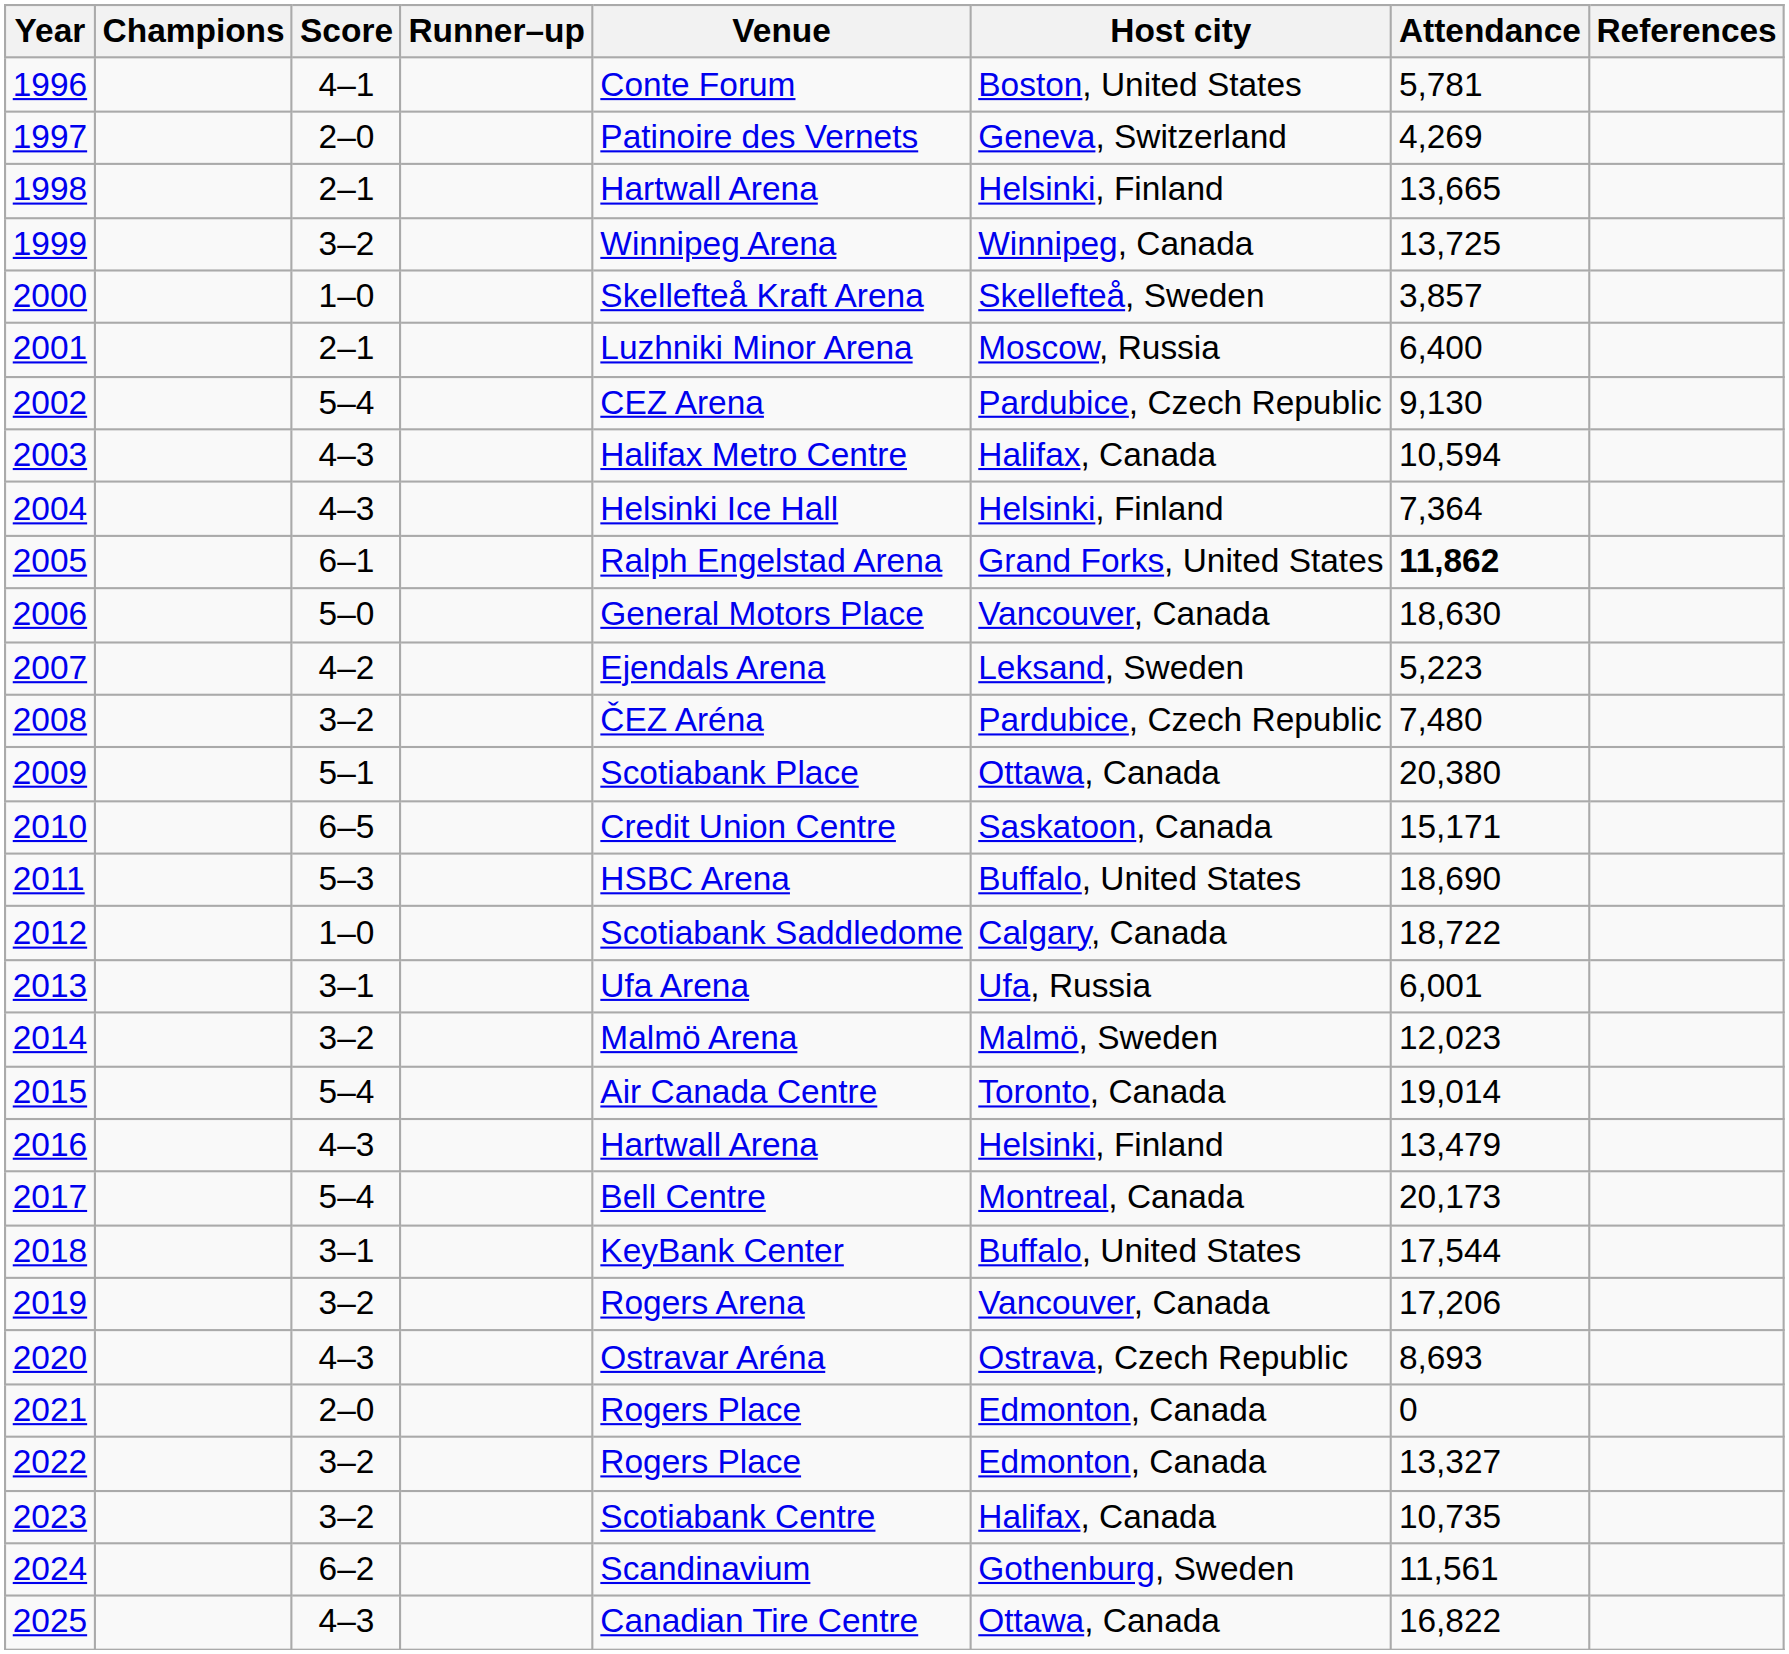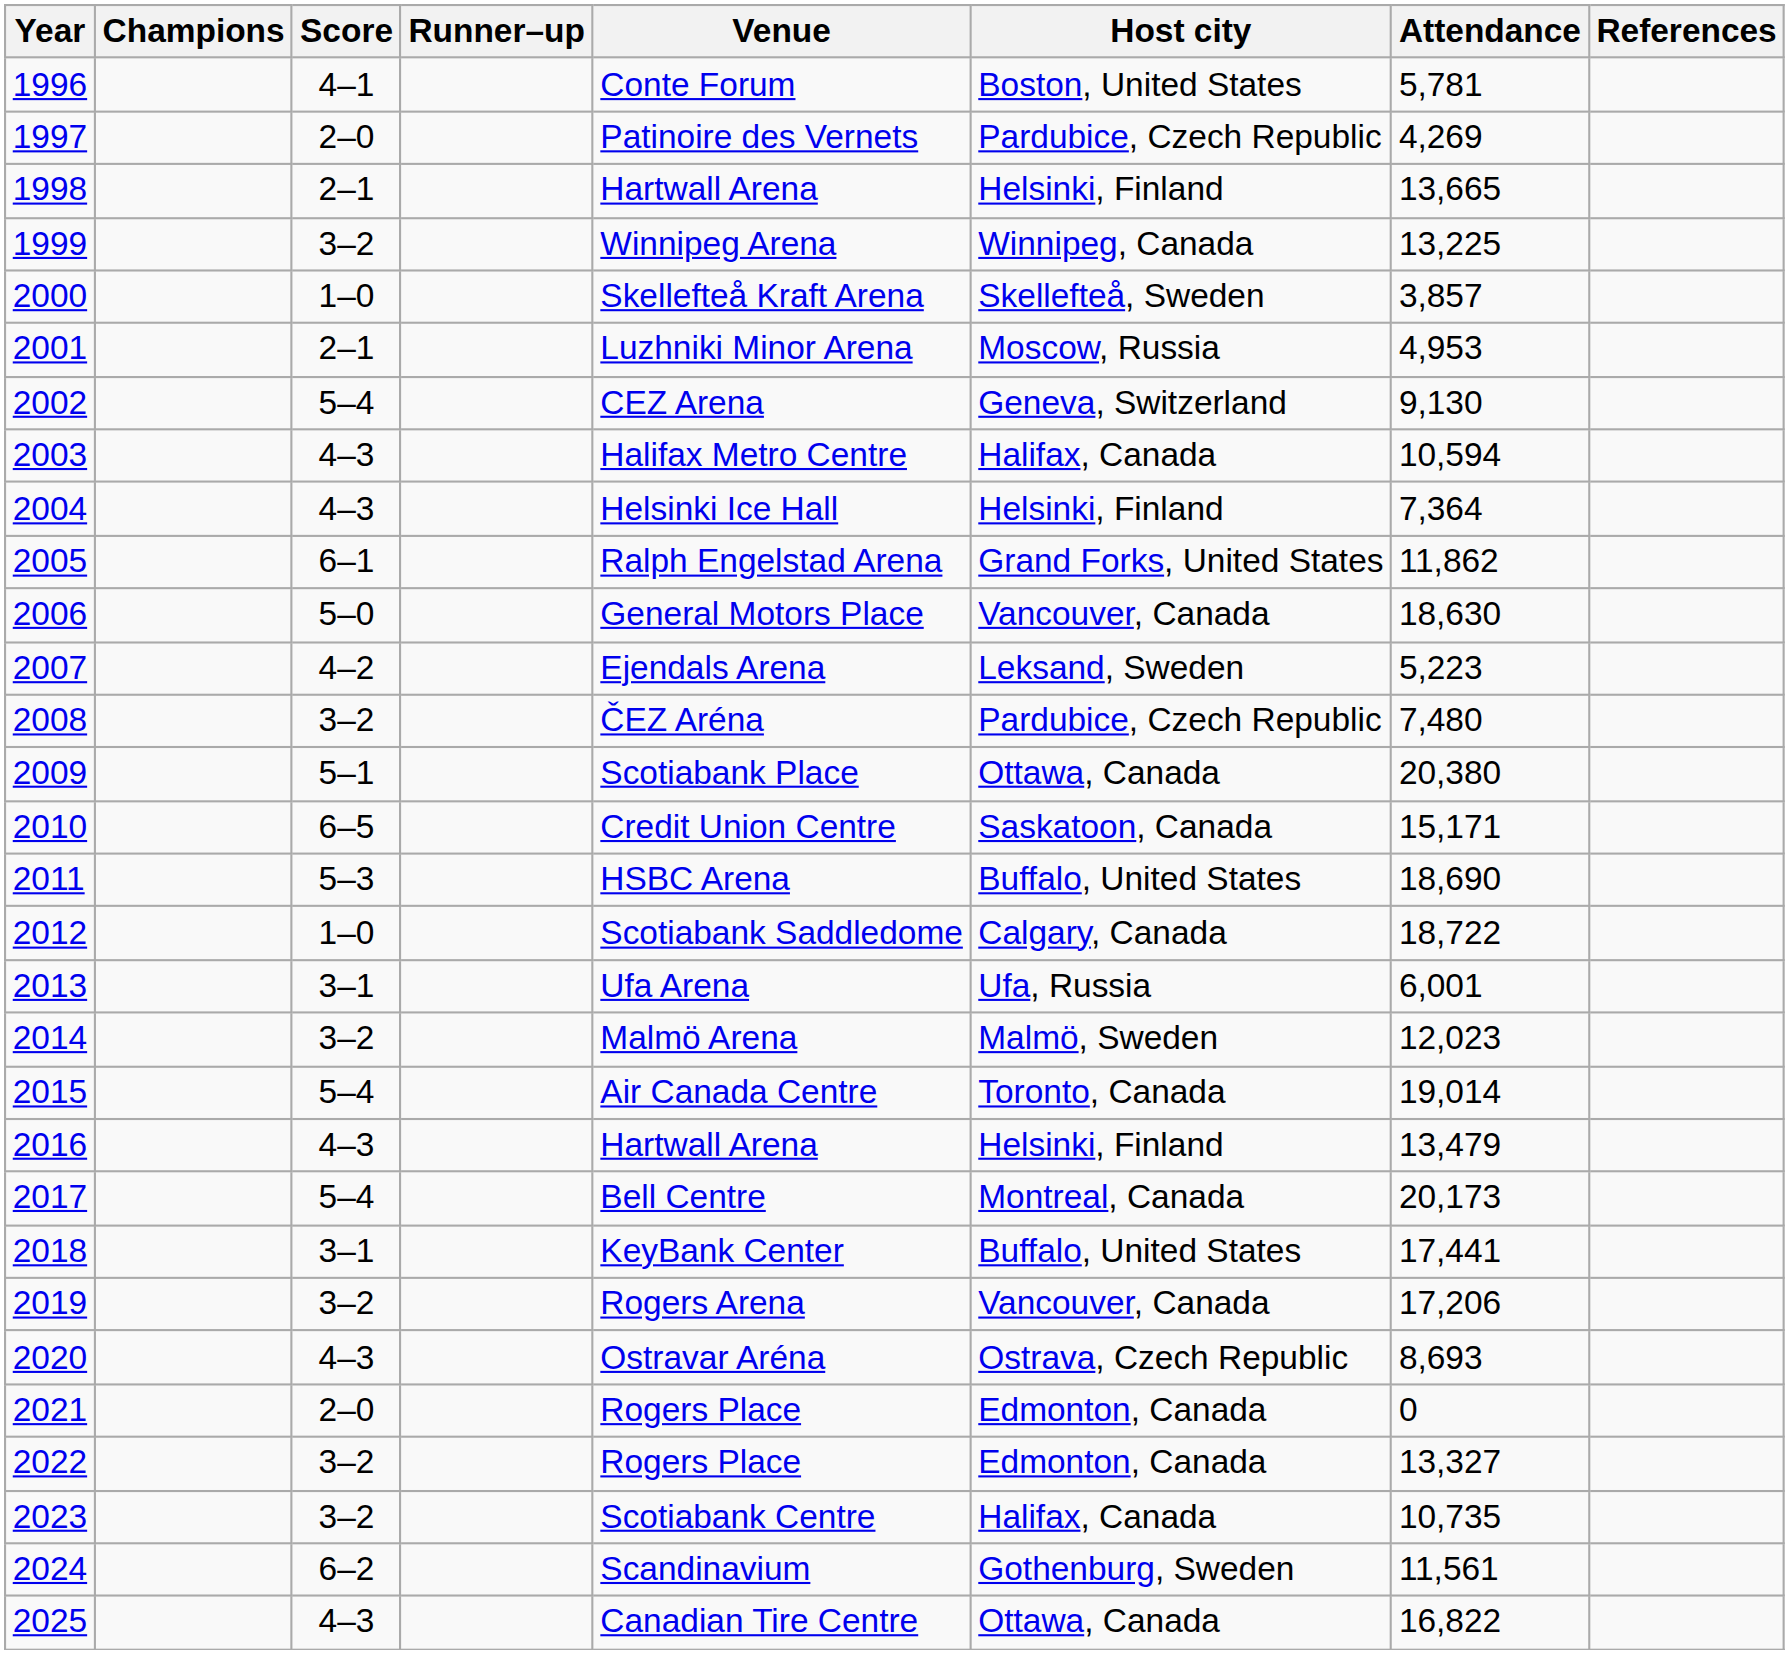 <table class="wikitable">
 <tr>
 <th>Year</th>
 <th>Champions</th>
 <th>Score</th>
 <th>Runner–up</th>
 <th>Venue</th>
 <th>Host city</th>
 <th>Attendance</th>
 <th>References</th>
 </tr>
 <tr>
 <td><a href='#'>1996</a></td>
 <td></td>
 <td align=center>4–1</td>
 <td></td>
 <td><a href='#'>Conte Forum</a></td>
 <td> <a href='#'>Boston</a>, United States</td>
 <td>5,781</td>
 <td></td>
 </tr>
 <tr>
 <td><a href='#'>1997</a></td>
 <td></td>
 <td align=center>2–0</td>
 <td></td>
 <td><a href='#'>Patinoire des Vernets</a></td>
-<td> <a href='#'>Geneva</a>, Switzerland</td>
+<td> <a href='#'>Pardubice</a>, Czech Republic</td>
 <td>4,269</td>
 <td></td>
 </tr>
 <tr>
 <td><a href='#'>1998</a></td>
 <td></td>
 <td align=center>2–1<br></td>
 <td></td>
 <td><a href='#'>Hartwall Arena</a></td>
 <td> <a href='#'>Helsinki</a>, Finland</td>
 <td>13,665</td>
 <td></td>
 </tr>
 <tr>
 <td><a href='#'>1999</a></td>
 <td></td>
 <td align=center>3–2<br></td>
 <td></td>
 <td><a href='#'>Winnipeg Arena</a></td>
 <td> <a href='#'>Winnipeg</a>, Canada</td>
-<td>13,725</td>
+<td>13,225</td>
 <td></td>
 </tr>
 <tr>
 <td><a href='#'>2000</a></td>
 <td></td>
 <td align=center>1–0<br></td>
 <td></td>
 <td><a href='#'>Skellefteå Kraft Arena</a></td>
 <td> <a href='#'>Skellefteå</a>, Sweden</td>
 <td>3,857</td>
 <td></td>
 </tr>
 <tr>
 <td><a href='#'>2001</a></td>
 <td></td>
 <td align=center>2–1</td>
 <td></td>
 <td><a href='#'>Luzhniki Minor Arena</a></td>
 <td> <a href='#'>Moscow</a>, Russia</td>
-<td>6,400</td>
+<td>4,953</td>
 <td></td>
 </tr>
 <tr>
 <td><a href='#'>2002</a></td>
 <td></td>
 <td align=center>5–4</td>
 <td></td>
 <td><a href='#'>CEZ Arena</a></td>
-<td> <a href='#'>Pardubice</a>, Czech Republic</td>
+<td> <a href='#'>Geneva</a>, Switzerland</td>
 <td>9,130</td>
 <td></td>
 </tr>
 <tr>
 <td><a href='#'>2003</a></td>
 <td></td>
 <td align=center>4–3</td>
 <td></td>
 <td><a href='#'>Halifax Metro Centre</a></td>
 <td> <a href='#'>Halifax</a>, Canada</td>
 <td>10,594</td>
 <td></td>
 </tr>
 <tr>
 <td><a href='#'>2004</a></td>
 <td></td>
 <td align=center>4–3</td>
 <td></td>
 <td><a href='#'>Helsinki Ice Hall</a></td>
 <td> <a href='#'>Helsinki</a>, Finland</td>
 <td>7,364</td>
 <td></td>
 </tr>
 <tr>
 <td><a href='#'>2005</a></td>
 <td></td>
 <td align=center>6–1</td>
 <td></td>
 <td><a href='#'>Ralph Engelstad Arena</a></td>
 <td> <a href='#'>Grand Forks</a>, United States</td>
-<td><strong>11,862</strong></td>
+<td>11,862</td>
 <td></td>
 </tr>
 <tr>
 <td><a href='#'>2006</a></td>
 <td></td>
 <td align=center>5–0</td>
 <td></td>
 <td><a href='#'>General Motors Place</a></td>
 <td> <a href='#'>Vancouver</a>, Canada</td>
 <td>18,630</td>
 <td></td>
 </tr>
 <tr>
 <td><a href='#'>2007</a></td>
 <td></td>
 <td align=center>4–2</td>
 <td></td>
 <td><a href='#'>Ejendals Arena</a></td>
 <td> <a href='#'>Leksand</a>, Sweden</td>
 <td>5,223</td>
 <td></td>
 </tr>
 <tr>
 <td><a href='#'>2008</a></td>
 <td></td>
 <td align=center>3–2<br></td>
 <td></td>
 <td><a href='#'>ČEZ Aréna</a></td>
 <td> <a href='#'>Pardubice</a>, Czech Republic</td>
 <td>7,480</td>
 <td></td>
 </tr>
 <tr>
 <td><a href='#'>2009</a></td>
 <td></td>
 <td align=center>5–1</td>
 <td></td>
 <td><a href='#'>Scotiabank Place</a></td>
 <td> <a href='#'>Ottawa</a>, Canada</td>
 <td>20,380</td>
 <td></td>
 </tr>
 <tr>
 <td><a href='#'>2010</a></td>
 <td></td>
 <td align=center>6–5<br></td>
 <td></td>
 <td><a href='#'>Credit Union Centre</a></td>
 <td> <a href='#'>Saskatoon</a>, Canada</td>
 <td>15,171</td>
 <td></td>
 </tr>
 <tr>
 <td><a href='#'>2011</a></td>
 <td></td>
 <td align=center>5–3</td>
 <td></td>
 <td><a href='#'>HSBC Arena</a></td>
 <td> <a href='#'>Buffalo</a>, United States</td>
 <td>18,690</td>
 <td></td>
 </tr>
 <tr>
 <td><a href='#'>2012</a></td>
 <td></td>
 <td align=center>1–0<br></td>
 <td></td>
 <td><a href='#'>Scotiabank Saddledome</a></td>
 <td> <a href='#'>Calgary</a>, Canada</td>
 <td>18,722</td>
 <td></td>
 </tr>
 <tr>
 <td><a href='#'>2013</a></td>
 <td></td>
 <td align=center>3–1</td>
 <td></td>
 <td><a href='#'>Ufa Arena</a></td>
 <td> <a href='#'>Ufa</a>, Russia</td>
 <td>6,001</td>
 <td></td>
 </tr>
 <tr>
 <td><a href='#'>2014</a></td>
 <td></td>
 <td align=center>3–2<br></td>
 <td></td>
 <td><a href='#'>Malmö Arena</a></td>
 <td> <a href='#'>Malmö</a>, Sweden</td>
 <td>12,023</td>
 <td></td>
 </tr>
 <tr>
 <td><a href='#'>2015</a></td>
 <td></td>
 <td align=center>5–4</td>
 <td></td>
 <td><a href='#'>Air Canada Centre</a></td>
 <td> <a href='#'>Toronto</a>, Canada</td>
 <td>19,014</td>
 <td></td>
 </tr>
 <tr>
 <td><a href='#'>2016</a></td>
 <td></td>
 <td align=center>4–3<br></td>
 <td></td>
 <td><a href='#'>Hartwall Arena</a></td>
 <td> <a href='#'>Helsinki</a>, Finland</td>
 <td>13,479</td>
 <td></td>
 </tr>
 <tr>
 <td><a href='#'>2017</a></td>
 <td></td>
 <td align=center>5–4<br></td>
 <td></td>
 <td><a href='#'>Bell Centre</a></td>
 <td> <a href='#'>Montreal</a>, Canada</td>
 <td>20,173</td>
 <td></td>
 </tr>
 <tr>
 <td><a href='#'>2018</a></td>
 <td></td>
 <td align=center>3–1</td>
 <td></td>
 <td><a href='#'>KeyBank Center</a></td>
 <td> <a href='#'>Buffalo</a>, United States</td>
-<td>17,544</td>
+<td>17,441</td>
 <td></td>
 </tr>
 <tr>
 <td><a href='#'>2019</a></td>
 <td></td>
 <td align=center>3–2</td>
 <td></td>
 <td><a href='#'>Rogers Arena</a></td>
 <td> <a href='#'>Vancouver</a>, Canada</td>
 <td>17,206</td>
 <td></td>
 </tr>
 <tr>
 <td><a href='#'>2020</a></td>
 <td></td>
 <td align=center>4–3</td>
 <td></td>
 <td><a href='#'>Ostravar Aréna</a></td>
 <td> <a href='#'>Ostrava</a>, Czech Republic</td>
 <td>8,693</td>
 <td></td>
 </tr>
 <tr>
 <td><a href='#'>2021</a></td>
 <td></td>
 <td align=center>2–0</td>
 <td></td>
 <td><a href='#'>Rogers Place</a></td>
 <td> <a href='#'>Edmonton</a>, Canada</td>
 <td>0</td>
 <td></td>
 </tr>
 <tr>
 <td><a href='#'>2022</a></td>
 <td></td>
 <td align=center>3–2<br></td>
 <td></td>
 <td><a href='#'>Rogers Place</a></td>
 <td> <a href='#'>Edmonton</a>, Canada</td>
 <td>13,327</td>
 <td></td>
 </tr>
 <tr>
 <td><a href='#'>2023</a></td>
 <td></td>
 <td align=center>3–2<br></td>
 <td></td>
 <td><a href='#'>Scotiabank Centre</a></td>
 <td> <a href='#'>Halifax</a>, Canada</td>
 <td>10,735</td>
 <td></td>
 </tr>
 <tr>
 <td><a href='#'>2024</a></td>
 <td></td>
 <td align=center>6–2</td>
 <td></td>
 <td><a href='#'>Scandinavium</a></td>
 <td> <a href='#'>Gothenburg</a>, Sweden</td>
 <td>11,561</td>
 <td></td>
 </tr>
 <tr>
 <td><a href='#'>2025</a></td>
 <td></td>
 <td align=center>4–3<br></td>
 <td></td>
 <td><a href='#'>Canadian Tire Centre</a></td>
 <td> <a href='#'>Ottawa</a>, Canada</td>
 <td>16,822</td>
 <td></td>
 </tr>
 <tr>
 </tr>
 </table>
